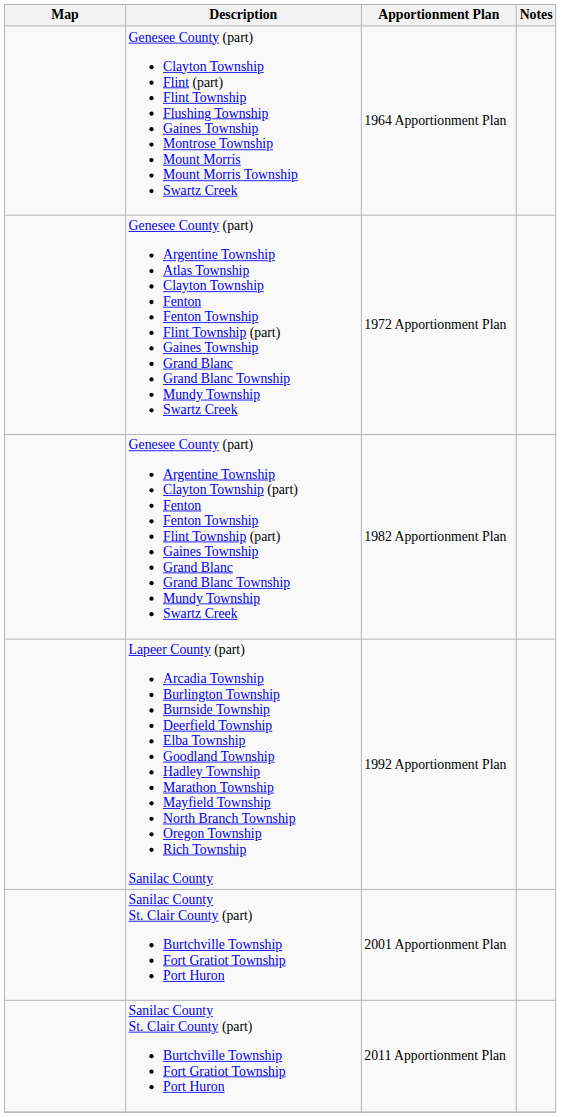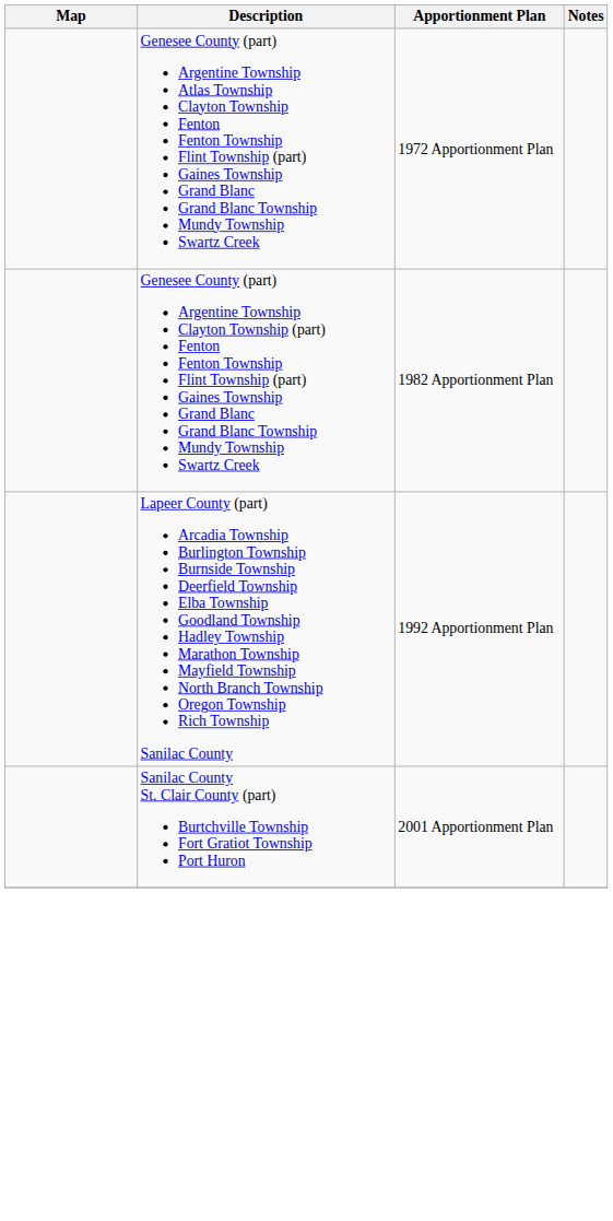 <table class="wikitable sortable">
 <tr>
 <th style="width:100pt;">Map</th>
 <th style="width:200pt;">Description</th>
 <th style="width:130pt;">Apportionment Plan</th>
 <th style="width:15pt;">Notes</th>
-</tr>
-<tr>
-<td></td>
-<td><a href='#'>Genesee County</a> (part)<br><ul><li><a href='#'>Clayton Township</a></li><li><a href='#'>Flint</a> (part)</li><li><a href='#'>Flint Township</a></li><li><a href='#'>Flushing Township</a></li><li><a href='#'>Gaines Township</a></li><li><a href='#'>Montrose Township</a></li><li><a href='#'>Mount Morris</a></li><li><a href='#'>Mount Morris Township</a></li><li><a href='#'>Swartz Creek</a></li></ul></td>
-<td>1964 Apportionment Plan</td>
-<td></td>
 </tr>
 <tr>
 <td></td>
 <td><a href='#'>Genesee County</a> (part)<br><ul><li><a href='#'>Argentine Township</a></li><li><a href='#'>Atlas Township</a></li><li><a href='#'>Clayton Township</a></li><li><a href='#'>Fenton</a></li><li><a href='#'>Fenton Township</a></li><li><a href='#'>Flint Township</a> (part)</li><li><a href='#'>Gaines Township</a></li><li><a href='#'>Grand Blanc</a></li><li><a href='#'>Grand Blanc Township</a></li><li><a href='#'>Mundy Township</a></li><li><a href='#'>Swartz Creek</a></li></ul></td>
 <td>1972 Apportionment Plan</td>
 <td></td>
 </tr>
 <tr>
 <td></td>
 <td><a href='#'>Genesee County</a> (part)<br><ul><li><a href='#'>Argentine Township</a></li><li><a href='#'>Clayton Township</a> (part)</li><li><a href='#'>Fenton</a></li><li><a href='#'>Fenton Township</a></li><li><a href='#'>Flint Township</a> (part)</li><li><a href='#'>Gaines Township</a></li><li><a href='#'>Grand Blanc</a></li><li><a href='#'>Grand Blanc Township</a></li><li><a href='#'>Mundy Township</a></li><li><a href='#'>Swartz Creek</a></li></ul></td>
 <td>1982 Apportionment Plan</td>
 <td></td>
 </tr>
 <tr>
 <td></td>
 <td><a href='#'>Lapeer County</a> (part)<br><ul><li><a href='#'>Arcadia Township</a></li><li><a href='#'>Burlington Township</a></li><li><a href='#'>Burnside Township</a></li><li><a href='#'>Deerfield Township</a></li><li><a href='#'>Elba Township</a></li><li><a href='#'>Goodland Township</a></li><li><a href='#'>Hadley Township</a></li><li><a href='#'>Marathon Township</a></li><li><a href='#'>Mayfield Township</a></li><li><a href='#'>North Branch Township</a></li><li><a href='#'>Oregon Township</a></li><li><a href='#'>Rich Township</a></li></ul><a href='#'>Sanilac County</a></td>
 <td>1992 Apportionment Plan</td>
 <td></td>
 </tr>
 <tr>
 <td></td>
 <td><a href='#'>Sanilac County</a><br><a href='#'>St. Clair County</a> (part)<ul><li><a href='#'>Burtchville Township</a></li><li><a href='#'>Fort Gratiot Township</a></li><li><a href='#'>Port Huron</a></li></ul></td>
 <td>2001 Apportionment Plan</td>
 <td></td>
 </tr>
 <tr>
-<td></td>
-<td><a href='#'>Sanilac County</a><br><a href='#'>St. Clair County</a> (part)<ul><li><a href='#'>Burtchville Township</a></li><li><a href='#'>Fort Gratiot Township</a></li><li><a href='#'>Port Huron</a></li></ul></td>
-<td>2011 Apportionment Plan</td>
-<td></td>
-</tr>
-<tr>
 </tr>
 </table>
